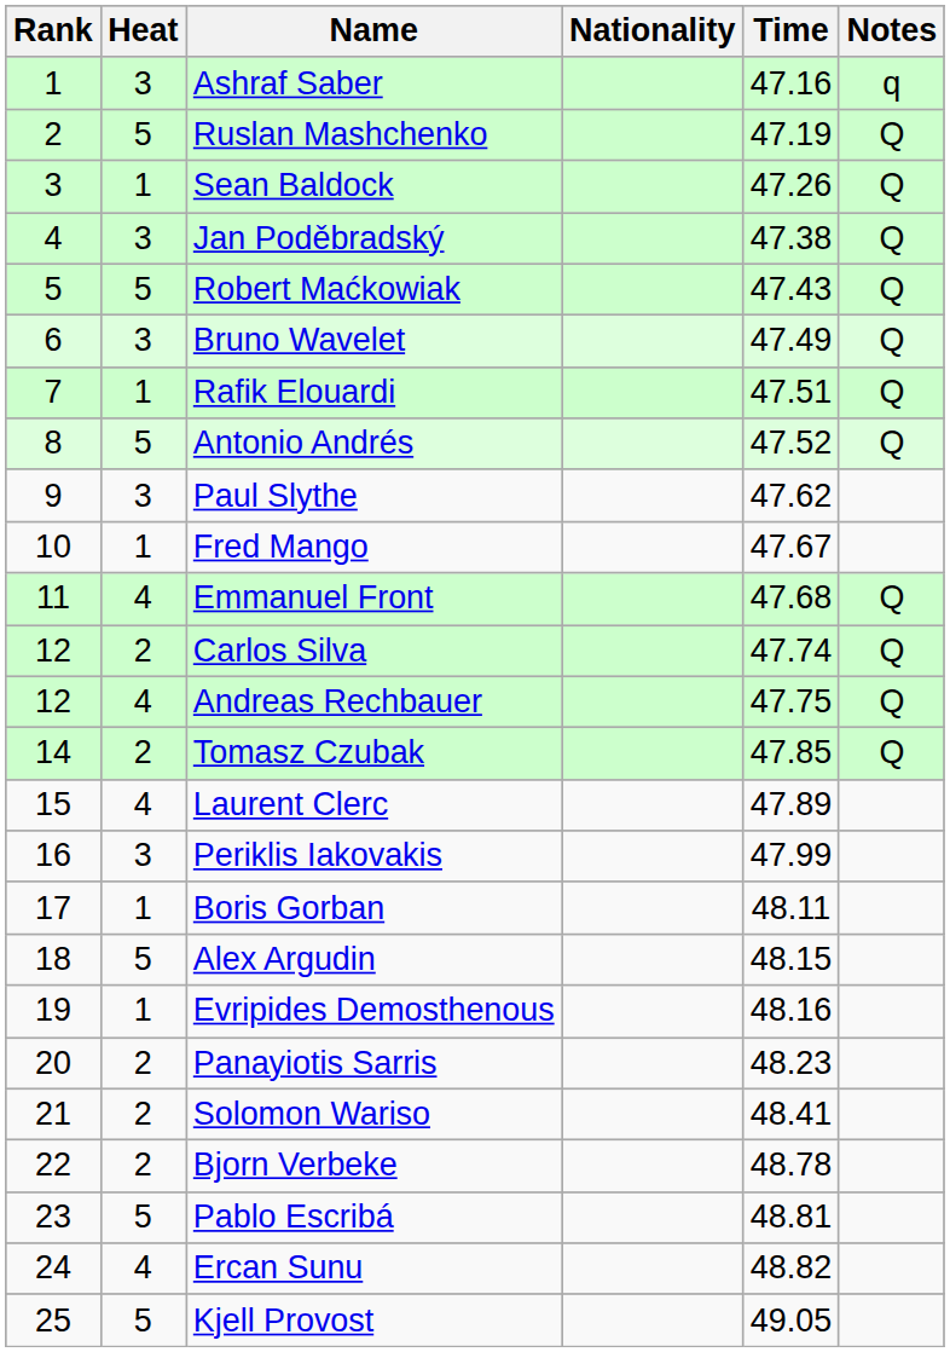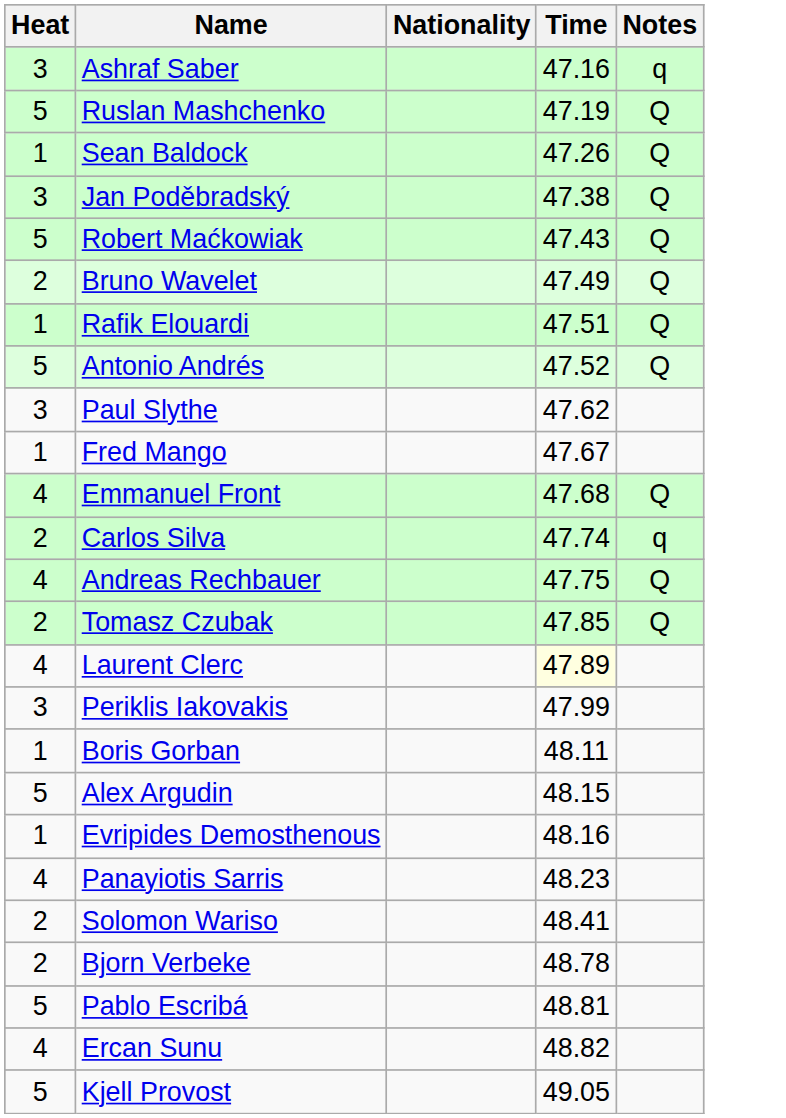 <table class="wikitable sortable" style="text-align:center">
 <tr>
-<th>Rank</th>
 <th>Heat</th>
 <th>Name</th>
 <th>Nationality</th>
 <th>Time</th>
 <th>Notes</th>
 </tr>
 <tr bgcolor=ccffcc>
-<td>1</td>
 <td>3</td>
 <td align="left"><a href='#'>Ashraf Saber</a></td>
 <td align=left></td>
 <td>47.16</td>
 <td>q</td>
 </tr>
 <tr bgcolor=ccffcc>
-<td>2</td>
 <td>5</td>
 <td align="left"><a href='#'>Ruslan Mashchenko</a></td>
 <td align=left></td>
 <td>47.19</td>
 <td>Q</td>
 </tr>
 <tr bgcolor=ccffcc>
-<td>3</td>
 <td>1</td>
 <td align="left"><a href='#'>Sean Baldock</a></td>
 <td align=left></td>
 <td>47.26</td>
 <td>Q</td>
 </tr>
 <tr bgcolor=ccffcc>
-<td>4</td>
 <td>3</td>
 <td align="left"><a href='#'>Jan Poděbradský</a></td>
 <td align=left></td>
 <td>47.38</td>
 <td>Q</td>
 </tr>
 <tr bgcolor=ccffcc>
 <td>5</td>
-<td>5</td>
 <td align="left"><a href='#'>Robert Maćkowiak</a></td>
 <td align=left></td>
 <td>47.43</td>
 <td>Q</td>
 </tr>
 <tr bgcolor=ddffdd>
-<td>6</td>
-<td>3</td>
+<td>2</td>
 <td align="left"><a href='#'>Bruno Wavelet</a></td>
 <td align=left></td>
 <td>47.49</td>
 <td>Q</td>
 </tr>
 <tr bgcolor=ccffcc>
-<td>7</td>
 <td>1</td>
 <td align="left"><a href='#'>Rafik Elouardi</a></td>
 <td align=left></td>
 <td>47.51</td>
 <td>Q</td>
 </tr>
 <tr bgcolor=ddffdd>
-<td>8</td>
 <td>5</td>
 <td align="left"><a href='#'>Antonio Andrés</a></td>
 <td align=left></td>
 <td>47.52</td>
 <td>Q</td>
 </tr>
 <tr>
-<td>9</td>
 <td>3</td>
 <td align="left"><a href='#'>Paul Slythe</a></td>
 <td align=left></td>
 <td>47.62</td>
 <td></td>
 </tr>
 <tr>
-<td>10</td>
 <td>1</td>
 <td align="left"><a href='#'>Fred Mango</a></td>
 <td align=left></td>
 <td>47.67</td>
 <td></td>
 </tr>
 <tr bgcolor=ccffcc>
-<td>11</td>
 <td>4</td>
 <td align="left"><a href='#'>Emmanuel Front</a></td>
 <td align=left></td>
 <td>47.68</td>
 <td>Q</td>
 </tr>
 <tr bgcolor=ccffcc>
-<td>12</td>
 <td>2</td>
 <td align="left"><a href='#'>Carlos Silva</a></td>
 <td align=left></td>
 <td>47.74</td>
-<td>Q</td>
+<td>q</td>
 </tr>
 <tr bgcolor=ccffcc>
-<td>12</td>
 <td>4</td>
 <td align="left"><a href='#'>Andreas Rechbauer</a></td>
 <td align=left></td>
 <td>47.75</td>
 <td>Q</td>
 </tr>
 <tr bgcolor=ccffcc>
-<td>14</td>
 <td>2</td>
 <td align="left"><a href='#'>Tomasz Czubak</a></td>
 <td align=left></td>
 <td>47.85</td>
 <td>Q</td>
 </tr>
 <tr>
-<td>15</td>
 <td>4</td>
 <td align="left"><a href='#'>Laurent Clerc</a></td>
 <td align=left></td>
-<td>47.89</td>
+<td style="background: lightyellow;">47.89</td>
 <td></td>
 </tr>
 <tr>
-<td>16</td>
 <td>3</td>
 <td align="left"><a href='#'>Periklis Iakovakis</a></td>
 <td align=left></td>
 <td>47.99</td>
 <td></td>
 </tr>
 <tr>
-<td>17</td>
 <td>1</td>
 <td align="left"><a href='#'>Boris Gorban</a></td>
 <td align=left></td>
 <td>48.11</td>
 <td></td>
 </tr>
 <tr>
-<td>18</td>
 <td>5</td>
 <td align="left"><a href='#'>Alex Argudin</a></td>
 <td align=left></td>
 <td>48.15</td>
 <td></td>
 </tr>
 <tr>
-<td>19</td>
 <td>1</td>
 <td align="left"><a href='#'>Evripides Demosthenous</a></td>
 <td align=left></td>
 <td>48.16</td>
 <td></td>
 </tr>
 <tr>
-<td>20</td>
-<td>2</td>
+<td>4</td>
 <td align="left"><a href='#'>Panayiotis Sarris</a></td>
 <td align=left></td>
 <td>48.23</td>
 <td></td>
 </tr>
 <tr>
-<td>21</td>
 <td>2</td>
 <td align="left"><a href='#'>Solomon Wariso</a></td>
 <td align=left></td>
 <td>48.41</td>
 <td></td>
 </tr>
 <tr>
-<td>22</td>
 <td>2</td>
 <td align="left"><a href='#'>Bjorn Verbeke</a></td>
 <td align=left></td>
 <td>48.78</td>
 <td></td>
 </tr>
 <tr>
-<td>23</td>
 <td>5</td>
 <td align="left"><a href='#'>Pablo Escribá</a></td>
 <td align=left></td>
 <td>48.81</td>
 <td></td>
 </tr>
 <tr>
-<td>24</td>
 <td>4</td>
 <td align="left"><a href='#'>Ercan Sunu</a></td>
 <td align=left></td>
 <td>48.82</td>
 <td></td>
 </tr>
 <tr>
-<td>25</td>
 <td>5</td>
 <td align="left"><a href='#'>Kjell Provost</a></td>
 <td align=left></td>
 <td>49.05</td>
 <td></td>
 </tr>
 </table>
